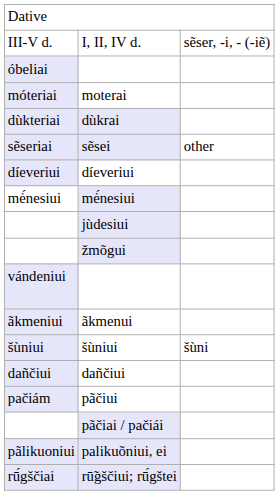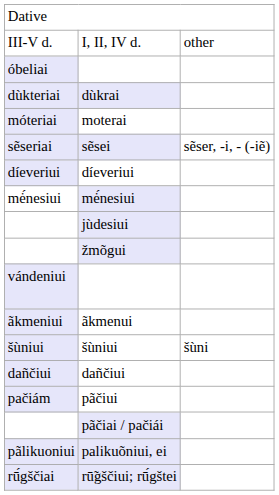 <table class=wikitable style="background: #FFFFFF; line-height: 1.3em;">
 <tr>
 <td colspan=3>Dative</td>
 </tr>
 <tr>
 <td>III-V d.</td>
 <td>I, II, IV d.</td>
-<td>sẽser, -i, - (-iẽ)</td>
+<td>other</td>
 </tr>
 <tr>
 <td style="background: #E6E6FA">óbeliai</td>
 <td></td>
+<td></td>
+</tr>
+<tr>
+<td style="background: #E6E6FA">dùkteriai</td>
+<td style="background: #E6E6FA">dùkrai</td>
 <td></td>
 </tr>
 <tr>
 <td style="background: #E6E6FA">móteriai</td>
 <td>moterai</td>
 <td></td>
 </tr>
 <tr>
-<td style="background: #E6E6FA">dùkteriai</td>
-<td style="background: #E6E6FA">dùkrai</td>
-<td></td>
-</tr>
-<tr>
 <td style="background: #E6E6FA">sẽseriai</td>
 <td style="background: #E6E6FA">sẽsei</td>
-<td>other</td>
+<td>sẽser, -i, - (-iẽ)</td>
 </tr>
 <tr>
 <td style="background: #E6E6FA">díeveriui</td>
 <td>díeveriui</td>
 <td></td>
 </tr>
 <tr>
 <td>mė́nesiui</td>
 <td style="background: #E6E6FA">mė́nesiui</td>
 <td></td>
 </tr>
 <tr>
 <td></td>
 <td style="background: #E6E6FA">jùdesiui</td>
 <td></td>
 </tr>
 <tr>
 <td></td>
 <td style="background: #E6E6FA">žmõgui</td>
 <td></td>
 </tr>
 <tr>
 <td style="background: #E6E6FA">vándeniui<br> </td>
 <td></td>
 <td></td>
 </tr>
 <tr>
 <td style="background: #E6E6FA">ãkmeniui</td>
 <td>ãkmenui</td>
 <td></td>
 </tr>
 <tr>
 <td style="background: #E6E6FA">šùniui</td>
 <td>šùniui</td>
 <td>šùni</td>
 </tr>
 <tr>
 <td style="background: #E6E6FA">dañčiui</td>
 <td>dañčiui</td>
 <td></td>
 </tr>
 <tr>
 <td style="background: #E6E6FA">pačiám</td>
 <td>pãčiui</td>
 <td></td>
 </tr>
 <tr>
 <td></td>
 <td style="background: #E6E6FA">pãčiai / pačiái</td>
 <td></td>
 </tr>
 <tr>
 <td style="background: #E6E6FA">pãlikuoniui</td>
 <td style="background: #E6E6FA">palikuõniui, ei</td>
 <td></td>
 </tr>
 <tr valign=top>
 <td style="background: #E6E6FA">rū́gščiai</td>
 <td style="background: #E6E6FA">rū̃gščiui; rū́gštei</td>
 <td></td>
 </tr>
 </table>
